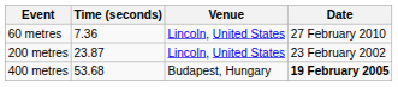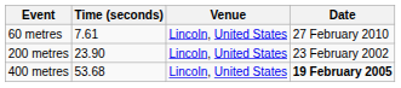 <table class="wikitable" style="font-size:95%;">
 <tr>
 <th>Event</th>
 <th>Time (seconds)</th>
 <th>Venue</th>
 <th>Date</th>
 </tr>
 <tr>
 <td>60 metres</td>
-<td>7.36</td>
+<td>7.61</td>
 <td><a href='#'>Lincoln</a>, <a href='#'>United States</a></td>
 <td>27 February 2010</td>
 </tr>
 <tr>
 <td>200 metres</td>
-<td>23.87</td>
+<td>23.90</td>
 <td><a href='#'>Lincoln</a>, <a href='#'>United States</a></td>
 <td>23 February 2002</td>
 </tr>
 <tr>
 <td>400 metres</td>
 <td>53.68</td>
-<td>Budapest, Hungary</td>
+<td><a href='#'>Lincoln</a>, <a href='#'>United States</a></td>
 <td><strong>19 February 2005</strong></td>
 </tr>
 </table>
